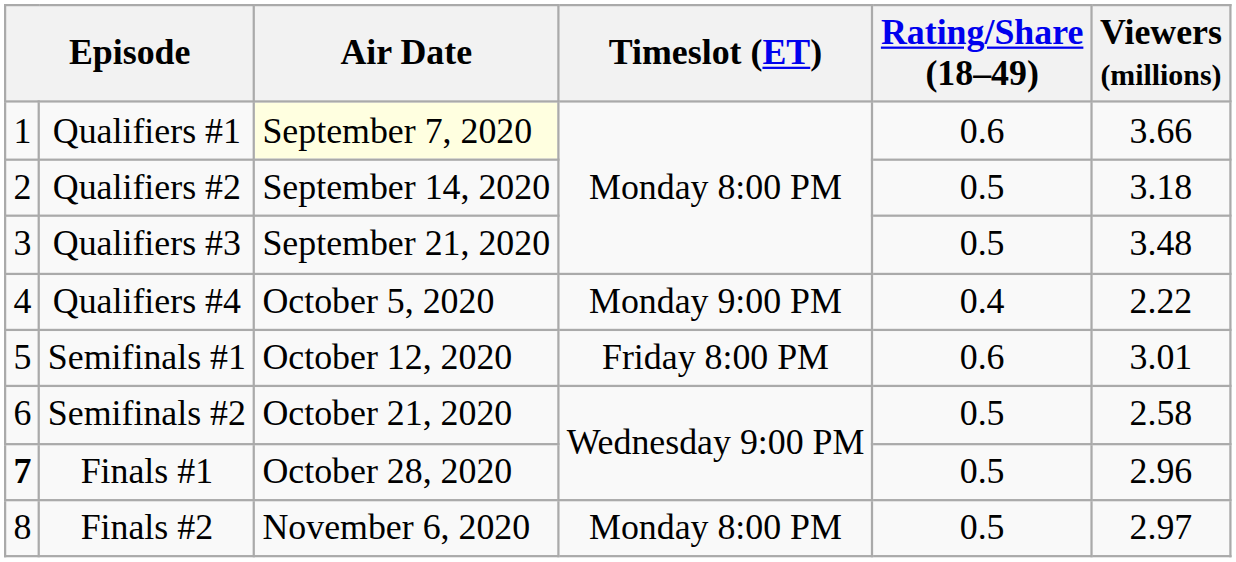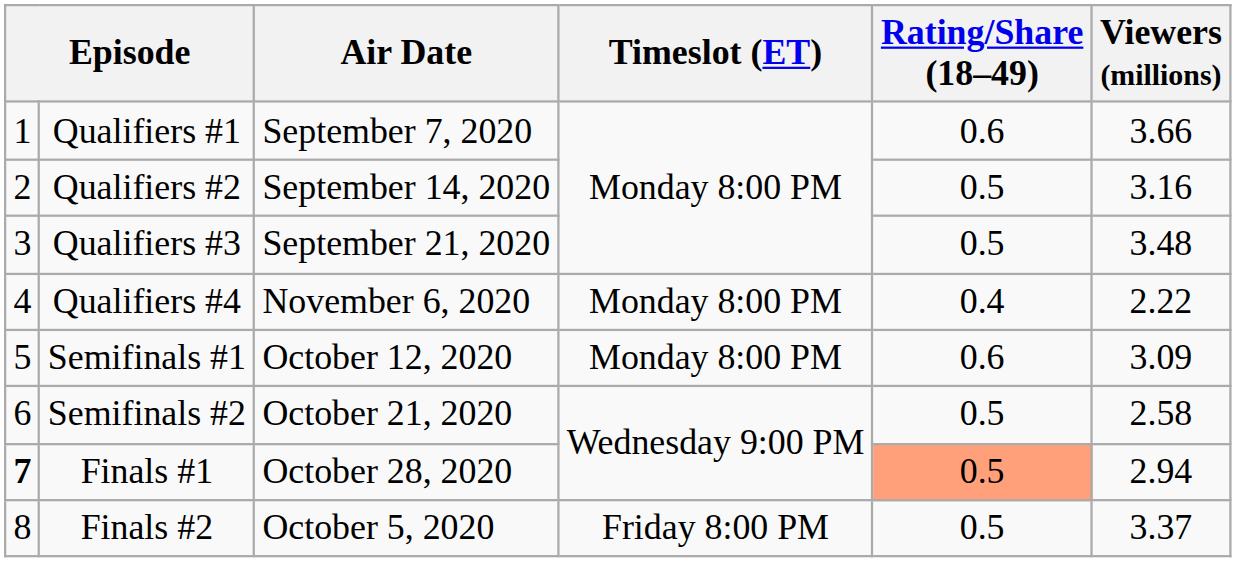 <table class="wikitable" style="text-align:center">
 <tr>
 <th colspan="2">Episode</th>
 <th>Air Date</th>
 <th>Timeslot (<a href='#'>ET</a>)</th>
 <th><a href='#'>Rating/Share</a><br>(18–49)</th>
 <th>Viewers<br><small>(millions)</small></th>
 </tr>
 <tr>
 <td>1</td>
 <td>Qualifiers #1</td>
-<td style="background: lightyellow; text-align:left">September 7, 2020</td>
+<td style="text-align:left">September 7, 2020</td>
 <td rowspan="3">Monday 8:00 PM</td>
 <td>0.6</td>
 <td>3.66</td>
 </tr>
 <tr>
 <td>2</td>
 <td>Qualifiers #2</td>
 <td style="text-align:left">September 14, 2020</td>
 <td>0.5</td>
-<td>3.18</td>
+<td>3.16</td>
 </tr>
 <tr>
 <td>3</td>
 <td>Qualifiers #3</td>
 <td style="text-align:left">September 21, 2020</td>
 <td>0.5</td>
 <td>3.48</td>
 </tr>
 <tr>
 <td>4</td>
 <td>Qualifiers #4</td>
-<td style="text-align:left">October 5, 2020</td>
-<td>Monday 9:00 PM</td>
+<td style="text-align:left">November 6, 2020</td>
+<td>Monday 8:00 PM</td>
 <td>0.4</td>
 <td>2.22</td>
 </tr>
 <tr>
 <td>5</td>
 <td>Semifinals #1</td>
 <td style="text-align:left">October 12, 2020</td>
-<td>Friday 8:00 PM</td>
+<td>Monday 8:00 PM</td>
 <td>0.6</td>
-<td>3.01</td>
+<td>3.09</td>
 </tr>
 <tr>
 <td>6</td>
 <td>Semifinals #2</td>
 <td style="text-align:left">October 21, 2020</td>
 <td rowspan="2">Wednesday 9:00 PM</td>
 <td>0.5</td>
 <td>2.58</td>
 </tr>
 <tr>
 <td><strong>7</strong></td>
 <td>Finals #1</td>
 <td style="text-align:left">October 28, 2020</td>
-<td>0.5</td>
-<td>2.96</td>
+<td style="background: lightsalmon;">0.5</td>
+<td>2.94</td>
 </tr>
 <tr>
 <td>8</td>
 <td>Finals #2</td>
-<td style="text-align:left">November 6, 2020</td>
-<td>Monday 8:00 PM</td>
+<td style="text-align:left">October 5, 2020</td>
+<td>Friday 8:00 PM</td>
 <td>0.5</td>
-<td>2.97</td>
+<td>3.37</td>
 </tr>
 </table>
